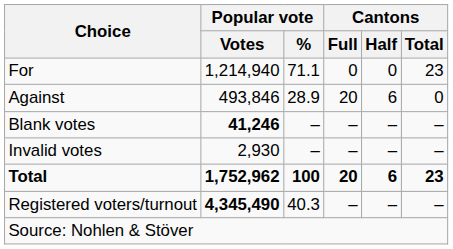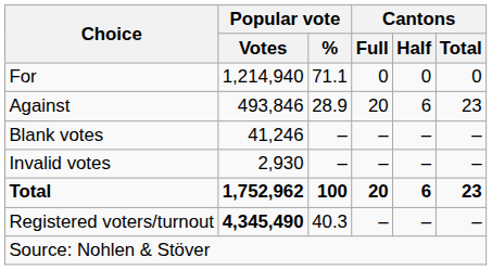 <table class=wikitable style=text-align:right>
 <tr>
 <th rowspan=2>Choice</th>
 <th colspan=2>Popular vote</th>
 <th colspan=3>Cantons</th>
 </tr>
 <tr>
 <th>Votes</th>
 <th>%</th>
 <th>Full</th>
 <th>Half</th>
 <th>Total</th>
 </tr>
 <tr>
 <td align=left>For</td>
 <td>1,214,940</td>
 <td>71.1</td>
 <td>0</td>
 <td>0</td>
-<td>23</td>
+<td>0</td>
 </tr>
 <tr>
 <td align=left>Against</td>
 <td>493,846</td>
 <td>28.9</td>
 <td>20</td>
 <td>6</td>
-<td>0</td>
+<td>23</td>
 </tr>
 <tr>
 <td align=left>Blank votes</td>
-<td><strong>41,246</strong></td>
+<td>41,246</td>
 <td>–</td>
 <td>–</td>
 <td>–</td>
 <td>–</td>
 </tr>
 <tr>
 <td align=left>Invalid votes</td>
 <td>2,930</td>
 <td>–</td>
 <td>–</td>
 <td>–</td>
 <td>–</td>
 </tr>
 <tr>
 <td align=left><strong>Total</strong></td>
 <td><strong>1,752,962</strong></td>
 <td><strong>100</strong></td>
 <td><strong>20</strong></td>
 <td><strong>6</strong></td>
 <td><strong>23</strong></td>
 </tr>
 <tr>
 <td align=left>Registered voters/turnout</td>
 <td><strong>4,345,490</strong></td>
 <td>40.3</td>
 <td>–</td>
 <td>–</td>
 <td>–</td>
 </tr>
 <tr>
 <td align=left colspan=11>Source: Nohlen & Stöver</td>
 </tr>
 </table>
